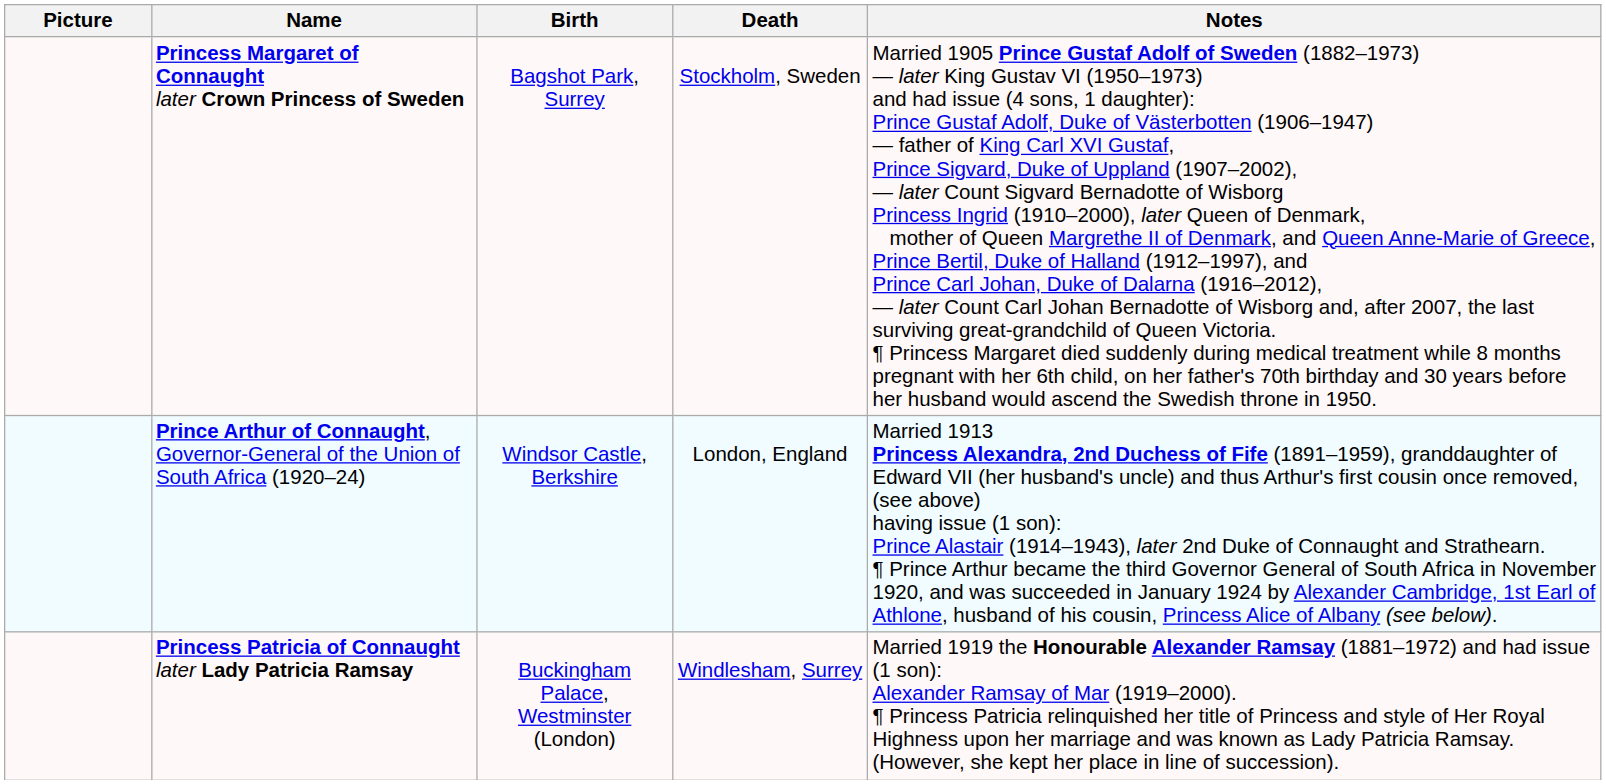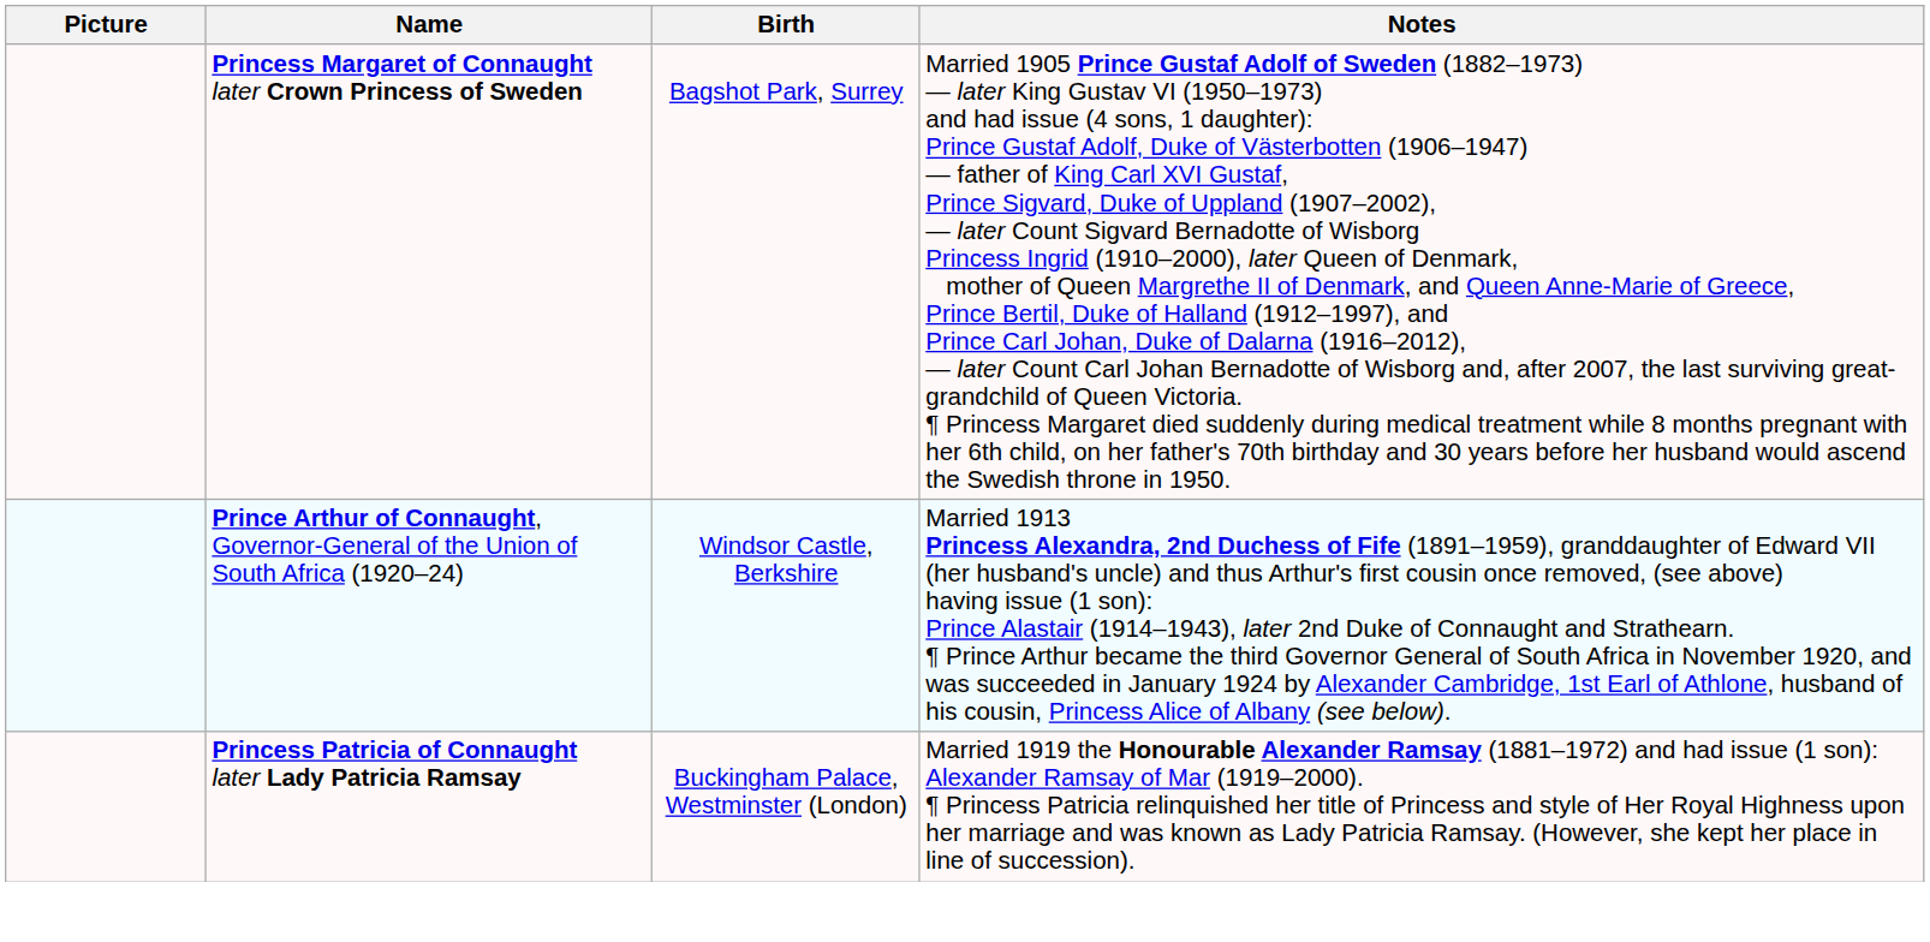 <table class="sortable wikitable">
 <tr>
 <th class="unsortable" width="9%">Picture</th>
 <th width="20%">Name</th>
 <th width="12%">Birth</th>
-<th width="12%">Death</th>
 <th width="45%;">Notes</th>
 </tr>
 <tr valign="top" bgcolor=fff8f8>
 <td align=center></td>
 <td><strong><a href='#'>Princess Margaret of Connaught</a></strong><br><em>later</em> <strong>Crown Princess of Sweden</strong></td>
 <td align="center"><br><a href='#'>Bagshot Park</a>, <a href='#'>Surrey</a></td>
-<td align="center"><br><a href='#'>Stockholm</a>, Sweden</td>
 <td>Married 1905 <strong><a href='#'>Prince Gustaf Adolf of Sweden</a></strong> (1882–1973)<br>— <em>later</em> King Gustav VI (1950–1973)<br> and had issue (4 sons, 1 daughter):<br> <a href='#'>Prince Gustaf Adolf, Duke of Västerbotten</a> (1906–1947)<br>— father of <a href='#'>King Carl XVI Gustaf</a>,<br> <a href='#'>Prince Sigvard, Duke of Uppland</a> (1907–2002),<br>— <em>later</em> Count Sigvard Bernadotte of Wisborg <br> <a href='#'>Princess Ingrid</a> (1910–2000), <em>later</em> Queen of Denmark, <br>   mother of Queen <a href='#'>Margrethe II of Denmark</a>, and <a href='#'>Queen Anne-Marie of Greece</a>,<br> <a href='#'>Prince Bertil, Duke of Halland</a> (1912–1997), and <br> <a href='#'>Prince Carl Johan, Duke of Dalarna</a> (1916–2012),<br>— <em>later</em> Count Carl Johan Bernadotte of Wisborg and, after 2007, the last surviving great-grandchild of Queen Victoria.<br> ¶ Princess Margaret died suddenly during medical treatment while 8 months pregnant with her 6th child, on her father's 70th birthday and 30 years before her husband would ascend the Swedish throne in 1950.</td>
 </tr>
 <tr valign="top" bgcolor=f0fcff>
 <td align=center></td>
 <td><strong><a href='#'>Prince Arthur of Connaught</a></strong>,<br><a href='#'>Governor-General of the Union of South Africa</a> (1920–24)</td>
 <td align="center"><br><a href='#'>Windsor Castle</a>, <a href='#'>Berkshire</a></td>
-<td align="center"><br>London, England</td>
 <td>Married 1913<br> <strong><a href='#'>Princess Alexandra, 2nd Duchess of Fife</a></strong> (1891–1959), granddaughter of Edward VII (her husband's uncle) and thus Arthur's first cousin once removed, (see above) <br> having issue (1 son):<br><a href='#'>Prince Alastair</a> (1914–1943), <em>later</em> 2nd Duke of Connaught and Strathearn.<br>¶ Prince Arthur became the third Governor General of South Africa in November 1920, and was succeeded in January 1924 by <a href='#'>Alexander Cambridge, 1st Earl of Athlone</a>, husband of his cousin, <a href='#'>Princess Alice of Albany</a> <em>(see below)</em>.</td>
 </tr>
 <tr valign="top" bgcolor=fff8f8>
 <td align=center></td>
 <td><strong><a href='#'>Princess Patricia of Connaught</a></strong><br><em>later</em> <strong>Lady Patricia Ramsay</strong></td>
 <td align="center"><br><a href='#'>Buckingham Palace</a>, <a href='#'>Westminster</a> (London)</td>
-<td align="center"><br><a href='#'>Windlesham</a>, <a href='#'>Surrey</a></td>
 <td>Married 1919 the <strong>Honourable <a href='#'>Alexander Ramsay</a></strong> (1881–1972) and had issue (1 son):<br> <a href='#'>Alexander Ramsay of Mar</a> (1919–2000). <br>¶ Princess Patricia relinquished her title of Princess and style of Her Royal Highness upon her marriage and was known as Lady Patricia Ramsay. (However, she kept her place in line of succession).</td>
 </tr>
 </table>
